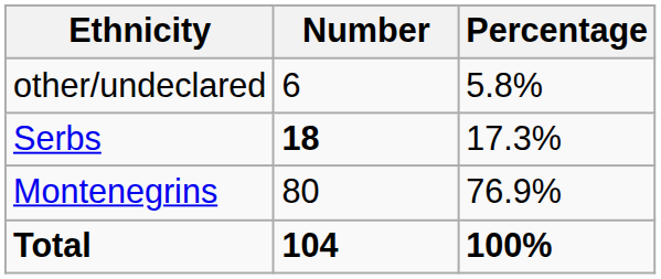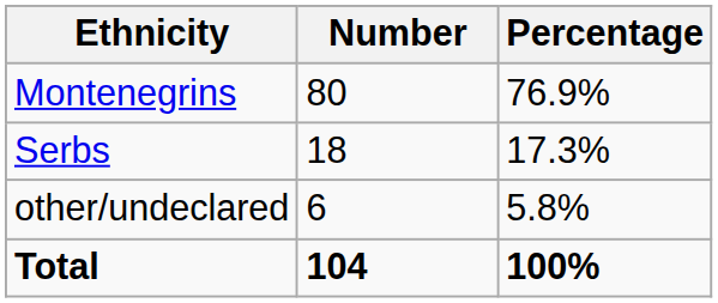 <table class="wikitable">
 <tr>
 <th width="100px">Ethnicity</th>
 <th width="80px">Number</th>
 <th width="80px">Percentage</th>
 </tr>
 <tr>
+<td><a href='#'>Montenegrins</a></td>
+<td>80</td>
+<td>76.9%</td>
+</tr>
+<tr>
+<td><a href='#'>Serbs</a></td>
+<td>18</td>
+<td>17.3%</td>
+</tr>
+<tr>
 <td>other/undeclared</td>
 <td>6</td>
 <td>5.8%</td>
-</tr>
-<tr>
-<td><a href='#'>Serbs</a></td>
-<td><strong>18</strong></td>
-<td>17.3%</td>
-</tr>
-<tr>
-<td><a href='#'>Montenegrins</a></td>
-<td>80</td>
-<td>76.9%</td>
 </tr>
 <tr>
 <td><strong>Total</strong></td>
 <td><strong>104</strong></td>
 <td><strong>100%</strong></td>
 </tr>
 </table>
